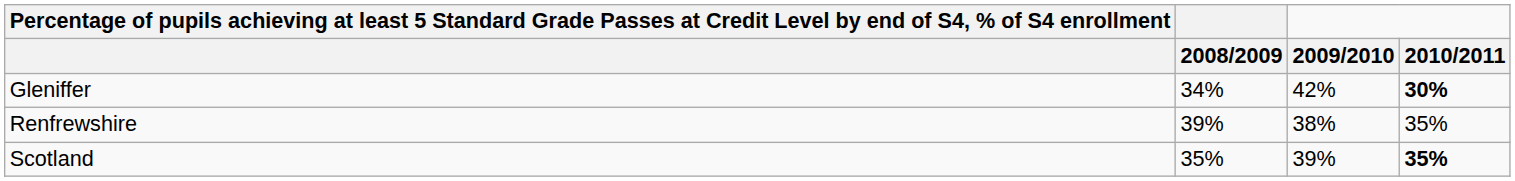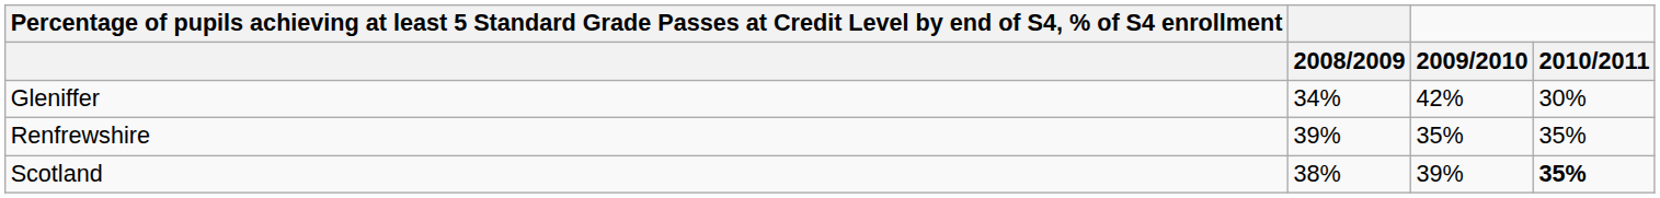 <table class="wikitable">
 <tr>
 <th>Percentage of pupils achieving at least 5 Standard Grade Passes at Credit Level by end of S4, % of S4 enrollment</th>
 <th></th>
 </tr>
 <tr>
 <th></th>
 <th>2008/2009</th>
 <th>2009/2010</th>
 <th>2010/2011</th>
 </tr>
 <tr>
 <td>Gleniffer</td>
 <td>34%</td>
 <td>42%</td>
-<td><strong>30%</strong></td>
+<td>30%</td>
 </tr>
 <tr>
 <td>Renfrewshire</td>
 <td>39%</td>
-<td>38%</td>
+<td>35%</td>
 <td>35%</td>
 </tr>
 <tr>
 <td>Scotland</td>
-<td>35%</td>
+<td>38%</td>
 <td>39%</td>
 <td><strong>35%</strong></td>
 </tr>
 </table>
